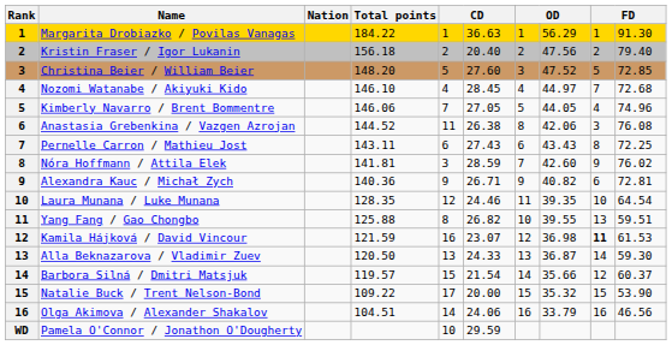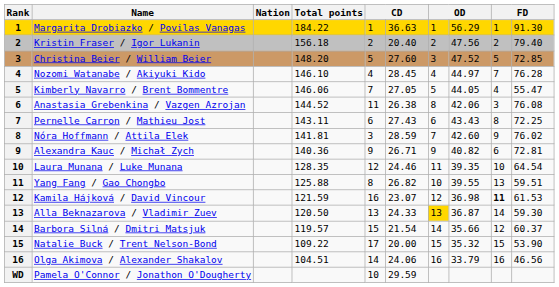 <table class="wikitable">
 <tr>
 <th>Rank</th>
 <th>Name</th>
 <th>Nation</th>
 <th>Total points</th>
 <th colspan="2" width="80px">CD</th>
 <th colspan="2" width="80px">OD</th>
 <th colspan="2" width="80px">FD</th>
 </tr>
 <tr bgcolor="gold">
 <td align="center"><strong>1</strong></td>
 <td><a href='#'>Margarita Drobiazko</a> / <a href='#'>Povilas Vanagas</a></td>
 <td></td>
 <td>184.22</td>
 <td>1</td>
 <td>36.63</td>
 <td>1</td>
 <td>56.29</td>
 <td>1</td>
 <td>91.30</td>
 </tr>
 <tr bgcolor="silver">
 <td align="center"><strong>2</strong></td>
 <td><a href='#'>Kristin Fraser</a> / <a href='#'>Igor Lukanin</a></td>
 <td></td>
 <td>156.18</td>
 <td>2</td>
 <td>20.40</td>
 <td>2</td>
 <td>47.56</td>
 <td>2</td>
 <td>79.40</td>
 </tr>
 <tr bgcolor="cc9966">
 <td align="center"><strong>3</strong></td>
 <td><a href='#'>Christina Beier</a> / <a href='#'>William Beier</a></td>
 <td></td>
 <td>148.20</td>
 <td>5</td>
 <td>27.60</td>
 <td>3</td>
 <td>47.52</td>
 <td>5</td>
 <td>72.85</td>
 </tr>
 <tr>
 <th>4</th>
 <td><a href='#'>Nozomi Watanabe</a> / <a href='#'>Akiyuki Kido</a></td>
 <td></td>
 <td>146.10</td>
 <td>4</td>
 <td>28.45</td>
 <td>4</td>
 <td>44.97</td>
 <td>7</td>
-<td>72.68</td>
+<td>76.28</td>
 </tr>
 <tr>
 <th>5</th>
 <td><a href='#'>Kimberly Navarro</a> / <a href='#'>Brent Bommentre</a></td>
 <td></td>
 <td>146.06</td>
 <td>7</td>
 <td>27.05</td>
 <td>5</td>
 <td>44.05</td>
 <td>4</td>
-<td>74.96</td>
+<td>55.47</td>
 </tr>
 <tr>
 <th>6</th>
 <td><a href='#'>Anastasia Grebenkina</a> / <a href='#'>Vazgen Azrojan</a></td>
 <td></td>
 <td>144.52</td>
 <td>11</td>
 <td>26.38</td>
 <td>8</td>
 <td>42.06</td>
 <td>3</td>
 <td>76.08</td>
 </tr>
 <tr>
 <th>7</th>
 <td><a href='#'>Pernelle Carron</a> / <a href='#'>Mathieu Jost</a></td>
 <td></td>
 <td>143.11</td>
 <td>6</td>
 <td>27.43</td>
 <td>6</td>
 <td>43.43</td>
 <td>8</td>
 <td>72.25</td>
 </tr>
 <tr>
 <th>8</th>
 <td><a href='#'>Nóra Hoffmann</a> / <a href='#'>Attila Elek</a></td>
 <td></td>
 <td>141.81</td>
 <td>3</td>
 <td>28.59</td>
 <td>7</td>
 <td>42.60</td>
 <td>9</td>
 <td>76.02</td>
 </tr>
 <tr>
 <th>9</th>
 <td><a href='#'>Alexandra Kauc</a> / <a href='#'>Michał Zych</a></td>
 <td></td>
 <td>140.36</td>
 <td>9</td>
 <td>26.71</td>
 <td>9</td>
 <td>40.82</td>
 <td>6</td>
 <td>72.81</td>
 </tr>
 <tr>
 <th>10</th>
 <td><a href='#'>Laura Munana</a> / <a href='#'>Luke Munana</a></td>
 <td></td>
 <td>128.35</td>
 <td>12</td>
 <td>24.46</td>
 <td>11</td>
 <td>39.35</td>
 <td>10</td>
 <td>64.54</td>
 </tr>
 <tr>
 <th>11</th>
 <td><a href='#'>Yang Fang</a> / <a href='#'>Gao Chongbo</a></td>
 <td></td>
 <td>125.88</td>
 <td>8</td>
 <td>26.82</td>
 <td>10</td>
 <td>39.55</td>
 <td>13</td>
 <td>59.51</td>
 </tr>
 <tr>
 <th>12</th>
 <td><a href='#'>Kamila Hájková</a> / <a href='#'>David Vincour</a></td>
 <td></td>
 <td>121.59</td>
 <td>16</td>
 <td>23.07</td>
 <td>12</td>
 <td>36.98</td>
 <td><strong>11</strong></td>
 <td>61.53</td>
 </tr>
 <tr>
 <th>13</th>
 <td><a href='#'>Alla Beknazarova</a> / <a href='#'>Vladimir Zuev</a></td>
 <td></td>
 <td>120.50</td>
 <td>13</td>
 <td>24.33</td>
-<td>13</td>
+<td style="background: gold;">13</td>
 <td>36.87</td>
 <td>14</td>
 <td>59.30</td>
 </tr>
 <tr>
 <th>14</th>
 <td><a href='#'>Barbora Silná</a> / <a href='#'>Dmitri Matsjuk</a></td>
 <td></td>
 <td>119.57</td>
 <td>15</td>
 <td>21.54</td>
 <td>14</td>
 <td>35.66</td>
 <td>12</td>
 <td>60.37</td>
 </tr>
 <tr>
 <th>15</th>
 <td><a href='#'>Natalie Buck</a> / <a href='#'>Trent Nelson-Bond</a></td>
 <td></td>
 <td>109.22</td>
 <td>17</td>
 <td>20.00</td>
 <td>15</td>
 <td>35.32</td>
 <td>15</td>
 <td>53.90</td>
 </tr>
 <tr>
 <th>16</th>
 <td><a href='#'>Olga Akimova</a> / <a href='#'>Alexander Shakalov</a></td>
 <td></td>
 <td>104.51</td>
 <td>14</td>
 <td>24.06</td>
 <td>16</td>
 <td>33.79</td>
 <td>16</td>
 <td>46.56</td>
 </tr>
 <tr>
 <th>WD</th>
 <td><a href='#'>Pamela O'Connor</a> / <a href='#'>Jonathon O'Dougherty</a></td>
 <td></td>
 <td></td>
 <td>10</td>
 <td>29.59</td>
 <td></td>
 <td></td>
 <td></td>
 <td></td>
 </tr>
 </table>
